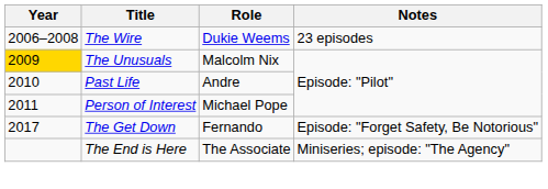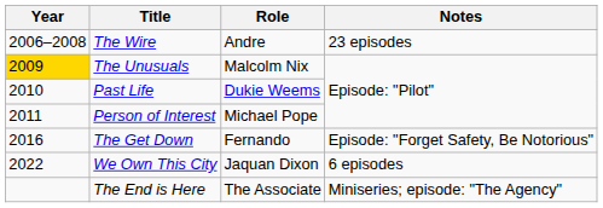 <table class="wikitable sortable">
 <tr>
 <th>Year</th>
 <th>Title</th>
 <th>Role</th>
 <th class="unsortable">Notes</th>
 </tr>
 <tr>
 <td>2006–2008</td>
 <td><em><a href='#'>The Wire</a></em></td>
-<td><a href='#'>Dukie Weems</a></td>
+<td>Andre</td>
 <td>23 episodes</td>
 </tr>
 <tr>
 <td style="background: gold;">2009</td>
 <td><em><a href='#'>The Unusuals</a></em></td>
 <td>Malcolm Nix</td>
 <td rowspan="3">Episode: "Pilot"</td>
 </tr>
 <tr>
 <td>2010</td>
 <td><a href='#'><em>Past Life</em></a></td>
-<td>Andre</td>
+<td><a href='#'>Dukie Weems</a></td>
 </tr>
 <tr>
 <td>2011</td>
 <td><a href='#'><em>Person of Interest</em></a></td>
 <td>Michael Pope</td>
 </tr>
 <tr>
-<td>2017</td>
+<td>2016</td>
 <td><em><a href='#'>The Get Down</a></em></td>
 <td>Fernando</td>
 <td>Episode: "Forget Safety, Be Notorious"</td>
+</tr>
+<tr>
+<td>2022</td>
+<td><em><a href='#'>We Own This City</a></em></td>
+<td>Jaquan Dixon</td>
+<td>6 episodes</td>
 </tr>
 <tr>
 <td></td>
 <td><em>The End is Here</em></td>
 <td>The Associate</td>
 <td>Miniseries; episode: "The Agency"</td>
 </tr>
 </table>
